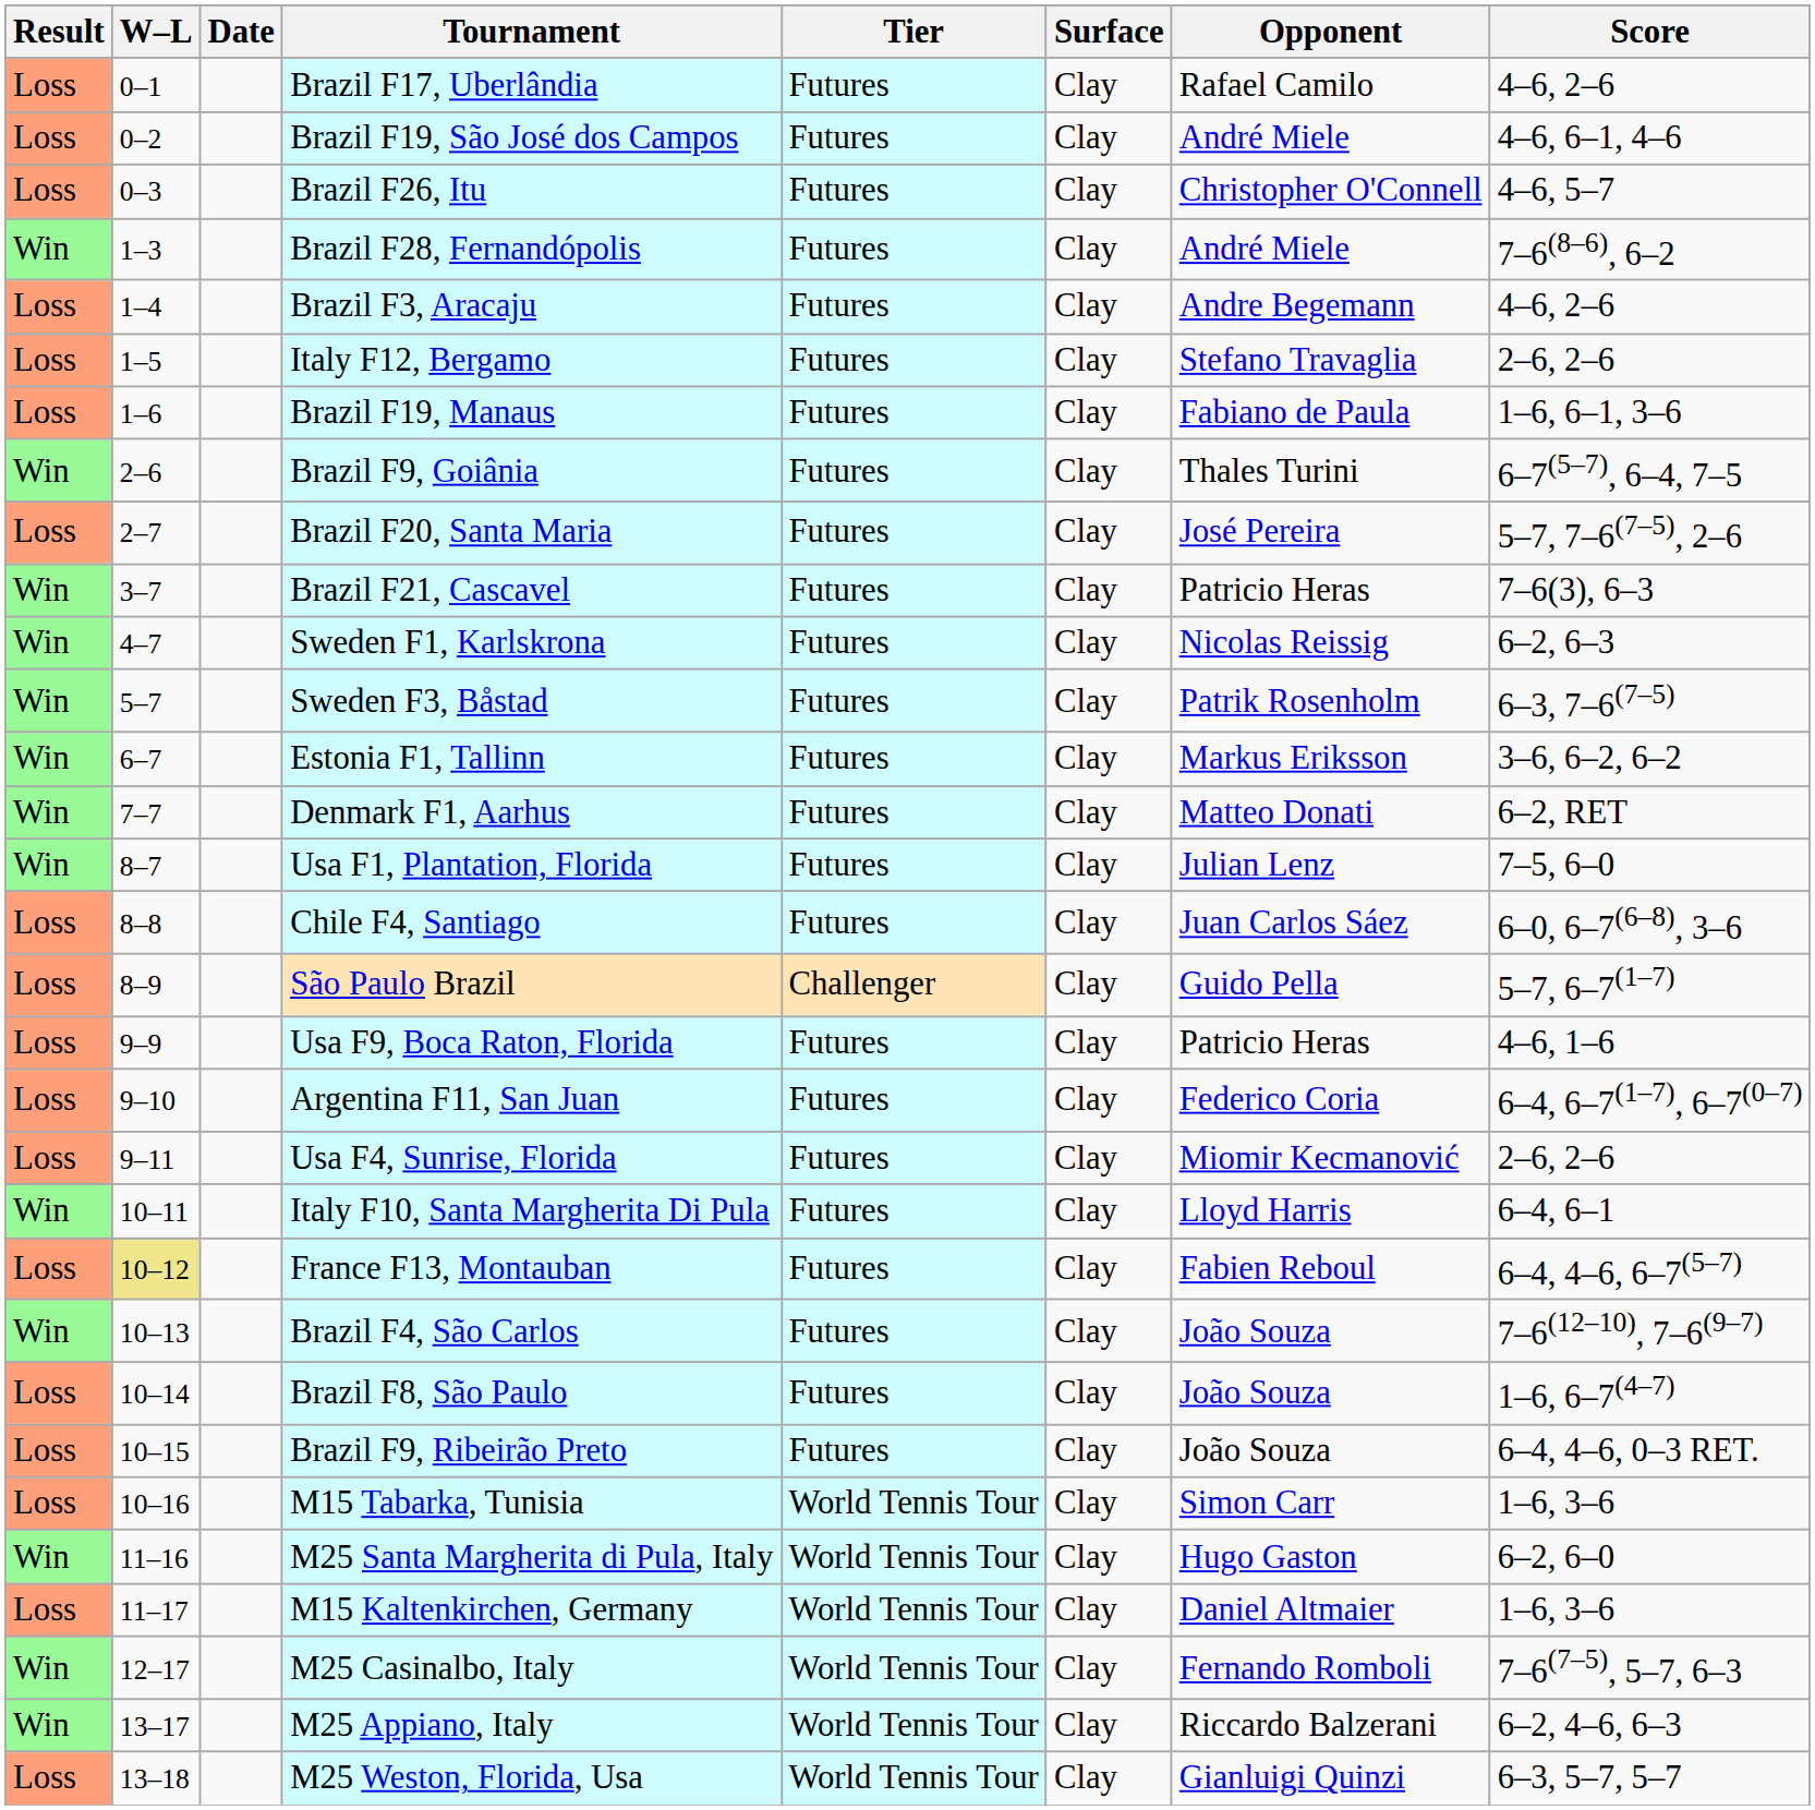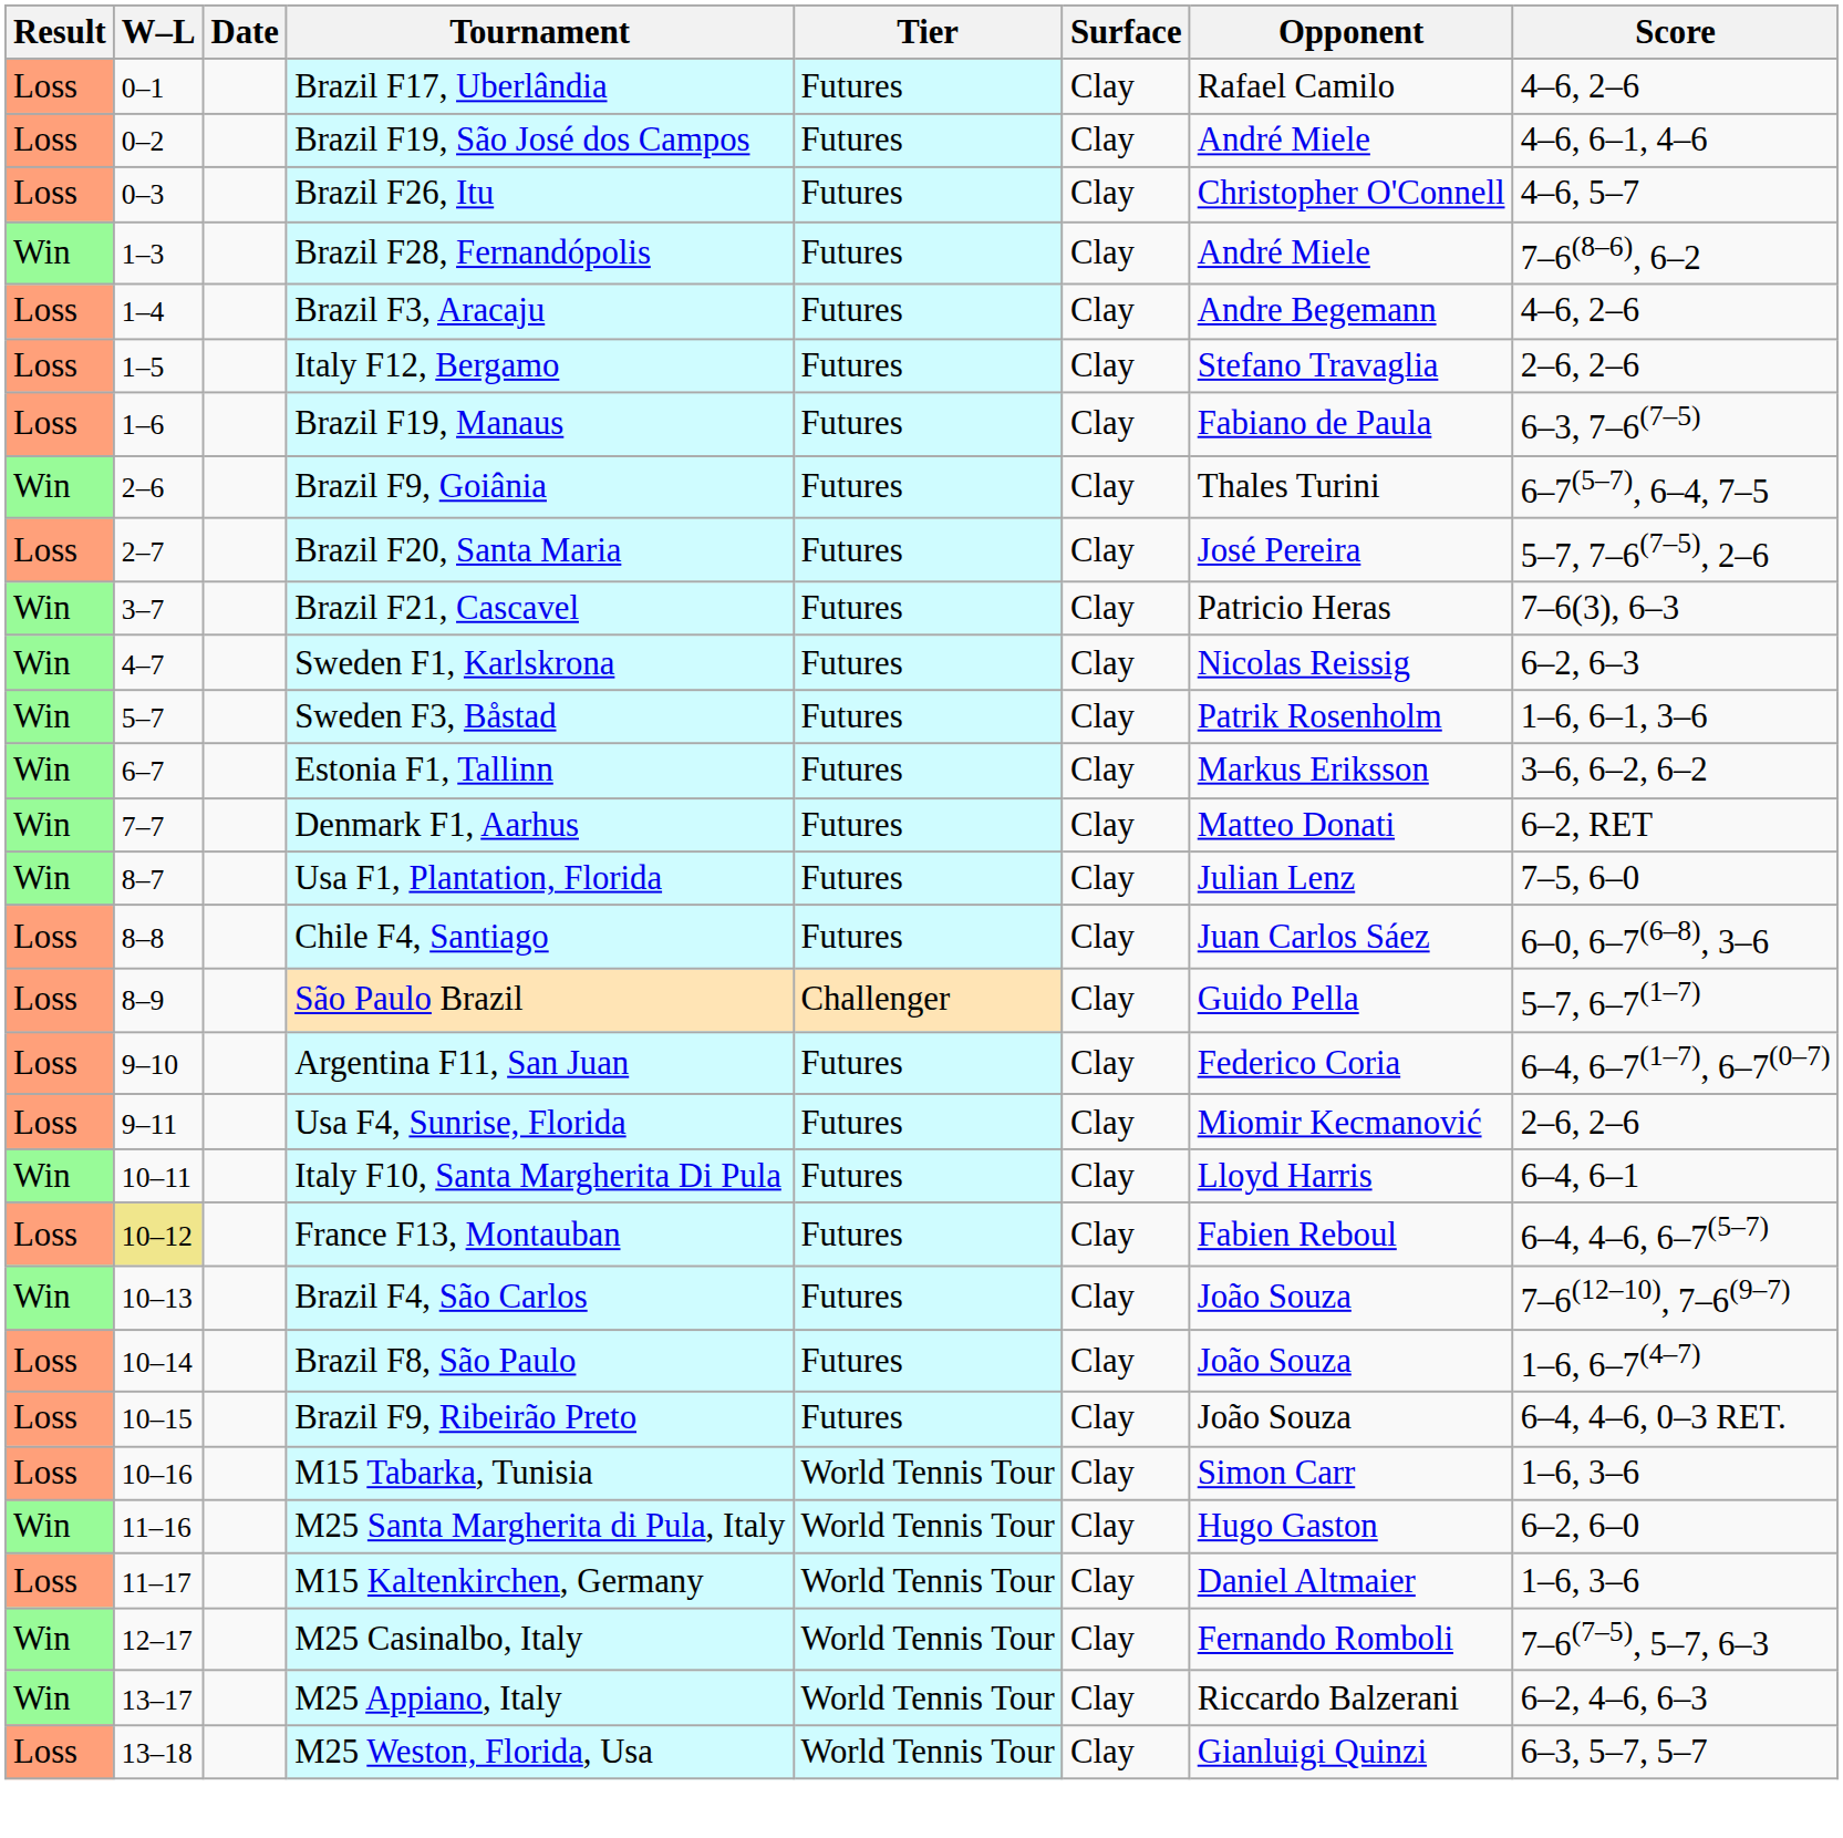 <table class="sortable wikitable">
 <tr>
 <th>Result</th>
 <th class="unsortable">W–L</th>
 <th>Date</th>
 <th>Tournament</th>
 <th>Tier</th>
 <th>Surface</th>
 <th>Opponent</th>
 <th class="unsortable">Score</th>
 </tr>
 <tr>
 <td bgcolor=FFA07A>Loss</td>
 <td><small>0–1</small></td>
 <td></td>
 <td style="background:#cffcff;">Brazil F17, <a href='#'>Uberlândia</a></td>
 <td style="background:#cffcff;">Futures</td>
 <td>Clay</td>
 <td> Rafael Camilo</td>
 <td>4–6, 2–6</td>
 </tr>
 <tr>
 <td bgcolor=FFA07A>Loss</td>
 <td><small>0–2</small></td>
 <td></td>
 <td style="background:#cffcff;">Brazil F19, <a href='#'>São José dos Campos</a></td>
 <td style="background:#cffcff;">Futures</td>
 <td>Clay</td>
 <td> <a href='#'>André Miele</a></td>
 <td>4–6, 6–1, 4–6</td>
 </tr>
 <tr>
 <td bgcolor=FFA07A>Loss</td>
 <td><small>0–3</small></td>
 <td></td>
 <td style="background:#cffcff;">Brazil F26, <a href='#'>Itu</a></td>
 <td style="background:#cffcff;">Futures</td>
 <td>Clay</td>
 <td> <a href='#'>Christopher O'Connell</a></td>
 <td>4–6, 5–7</td>
 </tr>
 <tr>
 <td bgcolor=98FB98>Win</td>
 <td><small>1–3</small></td>
 <td></td>
 <td style="background:#cffcff;">Brazil F28, <a href='#'>Fernandópolis</a></td>
 <td style="background:#cffcff;">Futures</td>
 <td>Clay</td>
 <td> <a href='#'>André Miele</a></td>
 <td>7–6<sup>(8–6)</sup>, 6–2</td>
 </tr>
 <tr>
 <td bgcolor=FFA07A>Loss</td>
 <td><small>1–4</small></td>
 <td></td>
 <td style="background:#cffcff;">Brazil F3, <a href='#'>Aracaju</a></td>
 <td style="background:#cffcff;">Futures</td>
 <td>Clay</td>
 <td> <a href='#'>Andre Begemann</a></td>
 <td>4–6, 2–6</td>
 </tr>
 <tr>
 <td bgcolor=FFA07A>Loss</td>
 <td><small>1–5</small></td>
 <td></td>
 <td style="background:#cffcff;">Italy F12, <a href='#'>Bergamo</a></td>
 <td style="background:#cffcff;">Futures</td>
 <td>Clay</td>
 <td> <a href='#'>Stefano Travaglia</a></td>
 <td>2–6, 2–6</td>
 </tr>
 <tr>
 <td bgcolor=FFA07A>Loss</td>
 <td><small>1–6</small></td>
 <td></td>
 <td style="background:#cffcff;">Brazil F19, <a href='#'>Manaus</a></td>
 <td style="background:#cffcff;">Futures</td>
 <td>Clay</td>
 <td> <a href='#'>Fabiano de Paula</a></td>
-<td>1–6, 6–1, 3–6</td>
+<td>6–3, 7–6<sup>(7–5)</sup></td>
 </tr>
 <tr>
 <td bgcolor=98FB98>Win</td>
 <td><small>2–6</small></td>
 <td></td>
 <td style="background:#cffcff;">Brazil F9, <a href='#'>Goiânia</a></td>
 <td style="background:#cffcff;">Futures</td>
 <td>Clay</td>
 <td> Thales Turini</td>
 <td>6–7<sup>(5–7)</sup>, 6–4, 7–5</td>
 </tr>
 <tr>
 <td bgcolor=FFA07A>Loss</td>
 <td><small>2–7</small></td>
 <td></td>
 <td style="background:#cffcff;">Brazil F20, <a href='#'>Santa Maria</a></td>
 <td style="background:#cffcff;">Futures</td>
 <td>Clay</td>
 <td> <a href='#'>José Pereira</a></td>
 <td>5–7, 7–6<sup>(7–5)</sup>, 2–6</td>
 </tr>
 <tr>
 <td bgcolor=98FB98>Win</td>
 <td><small>3–7</small></td>
 <td></td>
 <td style="background:#cffcff;">Brazil F21, <a href='#'>Cascavel</a></td>
 <td style="background:#cffcff;">Futures</td>
 <td>Clay</td>
 <td> Patricio Heras</td>
 <td>7–6(3), 6–3</td>
 </tr>
 <tr>
 <td bgcolor=98FB98>Win</td>
 <td><small>4–7</small></td>
 <td></td>
 <td style="background:#cffcff;">Sweden F1, <a href='#'>Karlskrona</a></td>
 <td style="background:#cffcff;">Futures</td>
 <td>Clay</td>
 <td> <a href='#'>Nicolas Reissig</a></td>
 <td>6–2, 6–3</td>
 </tr>
 <tr>
 <td bgcolor=98FB98>Win</td>
 <td><small>5–7</small></td>
 <td></td>
 <td style="background:#cffcff;">Sweden F3, <a href='#'>Båstad</a></td>
 <td style="background:#cffcff;">Futures</td>
 <td>Clay</td>
 <td> <a href='#'>Patrik Rosenholm</a></td>
-<td>6–3, 7–6<sup>(7–5)</sup></td>
+<td>1–6, 6–1, 3–6</td>
 </tr>
 <tr>
 <td bgcolor=98FB98>Win</td>
 <td><small>6–7</small></td>
 <td></td>
 <td style="background:#cffcff;">Estonia F1, <a href='#'>Tallinn</a></td>
 <td style="background:#cffcff;">Futures</td>
 <td>Clay</td>
 <td> <a href='#'>Markus Eriksson</a></td>
 <td>3–6, 6–2, 6–2</td>
 </tr>
 <tr>
 <td bgcolor=98FB98>Win</td>
 <td><small>7–7</small></td>
 <td></td>
 <td style="background:#cffcff;">Denmark F1, <a href='#'>Aarhus</a></td>
 <td style="background:#cffcff;">Futures</td>
 <td>Clay</td>
 <td> <a href='#'>Matteo Donati</a></td>
 <td>6–2, RET</td>
 </tr>
 <tr>
 <td bgcolor="98FB98">Win</td>
 <td><small>8–7</small></td>
 <td></td>
 <td style="background:#cffcff;">Usa F1, <a href='#'>Plantation, Florida</a></td>
 <td style="background:#cffcff;">Futures</td>
 <td>Clay</td>
 <td> <a href='#'>Julian Lenz</a></td>
 <td>7–5, 6–0</td>
 </tr>
 <tr>
 <td bgcolor=FFA07A>Loss</td>
 <td><small>8–8</small></td>
 <td></td>
 <td style="background:#cffcff;">Chile F4, <a href='#'>Santiago</a></td>
 <td style="background:#cffcff;">Futures</td>
 <td>Clay</td>
 <td> <a href='#'>Juan Carlos Sáez</a></td>
 <td>6–0, 6–7<sup>(6–8)</sup>, 3–6</td>
 </tr>
 <tr>
 <td bgcolor=FFA07A>Loss</td>
 <td><small>8–9</small></td>
 <td><a href='#'></a></td>
 <td style="background:moccasin;"><a href='#'>São Paulo</a> Brazil</td>
 <td style="background:moccasin;">Challenger</td>
 <td>Clay</td>
 <td> <a href='#'>Guido Pella</a></td>
 <td>5–7, 6–7<sup>(1–7)</sup></td>
-</tr>
-<tr>
-<td bgcolor=FFA07A>Loss</td>
-<td><small>9–9</small></td>
-<td></td>
-<td style="background:#cffcff;">Usa F9, <a href='#'>Boca Raton, Florida</a></td>
-<td style="background:#cffcff;">Futures</td>
-<td>Clay</td>
-<td> Patricio Heras</td>
-<td>4–6, 1–6</td>
 </tr>
 <tr>
 <td bgcolor=FFA07A>Loss</td>
 <td><small>9–10</small></td>
 <td></td>
 <td style="background:#cffcff;">Argentina F11, <a href='#'>San Juan</a></td>
 <td style="background:#cffcff;">Futures</td>
 <td>Clay</td>
 <td> <a href='#'>Federico Coria</a></td>
 <td>6–4, 6–7<sup>(1–7)</sup>, 6–7<sup>(0–7)</sup></td>
 </tr>
 <tr>
 <td bgcolor=FFA07A>Loss</td>
 <td><small>9–11</small></td>
 <td></td>
 <td style="background:#cffcff;">Usa F4, <a href='#'>Sunrise, Florida</a></td>
 <td style="background:#cffcff;">Futures</td>
 <td>Clay</td>
 <td> <a href='#'>Miomir Kecmanović</a></td>
 <td>2–6, 2–6</td>
 </tr>
 <tr>
 <td bgcolor=98FB98>Win</td>
 <td><small>10–11</small></td>
 <td></td>
 <td style="background:#cffcff;">Italy F10, <a href='#'>Santa Margherita Di Pula</a></td>
 <td style="background:#cffcff;">Futures</td>
 <td>Clay</td>
 <td> <a href='#'>Lloyd Harris</a></td>
 <td>6–4, 6–1</td>
 </tr>
 <tr>
 <td bgcolor=FFA07A>Loss</td>
 <td style="background: khaki;"><small>10–12</small></td>
 <td></td>
 <td style="background:#cffcff;">France F13, <a href='#'>Montauban</a></td>
 <td style="background:#cffcff;">Futures</td>
 <td>Clay</td>
 <td> <a href='#'>Fabien Reboul</a></td>
 <td>6–4, 4–6, 6–7<sup>(5–7)</sup></td>
 </tr>
 <tr>
 <td bgcolor=98FB98>Win</td>
 <td><small>10–13</small></td>
 <td></td>
 <td style="background:#cffcff;">Brazil F4, <a href='#'>São Carlos</a></td>
 <td style="background:#cffcff;">Futures</td>
 <td>Clay</td>
 <td> <a href='#'>João Souza</a></td>
 <td>7–6<sup>(12–10)</sup>, 7–6<sup>(9–7)</sup></td>
 </tr>
 <tr>
 <td bgcolor=FFA07A>Loss</td>
 <td><small>10–14</small></td>
 <td></td>
 <td style="background:#cffcff;">Brazil F8, <a href='#'>São Paulo</a></td>
 <td style="background:#cffcff;">Futures</td>
 <td>Clay</td>
 <td> <a href='#'>João Souza</a></td>
 <td>1–6, 6–7<sup>(4–7)</sup></td>
 </tr>
 <tr>
 <td bgcolor=FFA07A>Loss</td>
 <td><small>10–15</small></td>
 <td></td>
 <td style="background:#cffcff;">Brazil F9, <a href='#'>Ribeirão Preto</a></td>
 <td style="background:#cffcff;">Futures</td>
 <td>Clay</td>
 <td> João Souza</td>
 <td>6–4, 4–6, 0–3 RET.</td>
 </tr>
 <tr>
 <td bgcolor=FFA07A>Loss</td>
 <td><small>10–16</small></td>
 <td></td>
 <td style="background:#cffcff;">M15 <a href='#'>Tabarka</a>, Tunisia</td>
 <td style="background:#cffcff;">World Tennis Tour</td>
 <td>Clay</td>
 <td> <a href='#'>Simon Carr</a></td>
 <td>1–6, 3–6</td>
 </tr>
 <tr>
 <td bgcolor=98FB98>Win</td>
 <td><small>11–16</small></td>
 <td></td>
 <td style="background:#cffcff;">M25 <a href='#'>Santa Margherita di Pula</a>, Italy</td>
 <td style="background:#cffcff;">World Tennis Tour</td>
 <td>Clay</td>
 <td> <a href='#'>Hugo Gaston</a></td>
 <td>6–2, 6–0</td>
 </tr>
 <tr>
 <td bgcolor=FFA07A>Loss</td>
 <td><small>11–17</small></td>
 <td></td>
 <td style="background:#cffcff;">M15 <a href='#'>Kaltenkirchen</a>, Germany</td>
 <td style="background:#cffcff;">World Tennis Tour</td>
 <td>Clay</td>
 <td> <a href='#'>Daniel Altmaier</a></td>
 <td>1–6, 3–6</td>
 </tr>
 <tr>
 <td bgcolor=98FB98>Win</td>
 <td><small>12–17</small></td>
 <td></td>
 <td style="background:#cffcff;">M25 Casinalbo, Italy</td>
 <td style="background:#cffcff;">World Tennis Tour</td>
 <td>Clay</td>
 <td> <a href='#'>Fernando Romboli</a></td>
 <td>7–6<sup>(7–5)</sup>, 5–7, 6–3</td>
 </tr>
 <tr>
 <td bgcolor=98FB98>Win</td>
 <td><small>13–17</small></td>
 <td></td>
 <td style="background:#cffcff;">M25 <a href='#'>Appiano</a>, Italy</td>
 <td style="background:#cffcff;">World Tennis Tour</td>
 <td>Clay</td>
 <td> Riccardo Balzerani</td>
 <td>6–2, 4–6, 6–3</td>
 </tr>
 <tr>
 <td bgcolor=FFA07A>Loss</td>
 <td><small>13–18</small></td>
 <td></td>
 <td style="background:#cffcff;">M25 <a href='#'>Weston, Florida</a>, Usa</td>
 <td style="background:#cffcff;">World Tennis Tour</td>
 <td>Clay</td>
 <td> <a href='#'>Gianluigi Quinzi</a></td>
 <td>6–3, 5–7, 5–7</td>
 </tr>
 </table>
